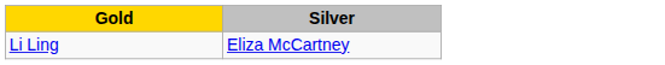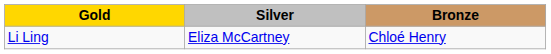 <table class="wikitable" style="text-align:left">
 <tr align="center">
 <td width=200 bgcolor=gold><strong>Gold</strong></td>
 <td width=200 bgcolor=silver><strong>Silver</strong></td>
+<td width=200 bgcolor=CC9966><strong>Bronze</strong></td>
 </tr>
 <tr>
 <td><a href='#'>Li Ling</a><br><em></em></td>
 <td><a href='#'>Eliza McCartney</a><br><em></em></td>
+<td><a href='#'>Chloé Henry</a><br><em></em></td>
 </tr>
 </table>
